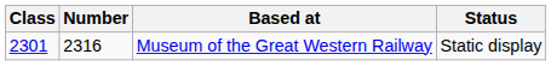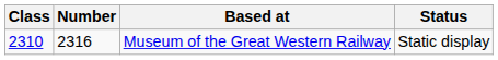 <table class="wikitable">
 <tr>
 <th>Class</th>
 <th>Number</th>
 <th>Based at</th>
 <th>Status</th>
 </tr>
 <tr>
-<td><a href='#'>2301</a></td>
+<td><a href='#'>2310</a></td>
 <td>2316</td>
 <td><a href='#'>Museum of the Great Western Railway</a></td>
 <td>Static display</td>
 </tr>
 </table>
